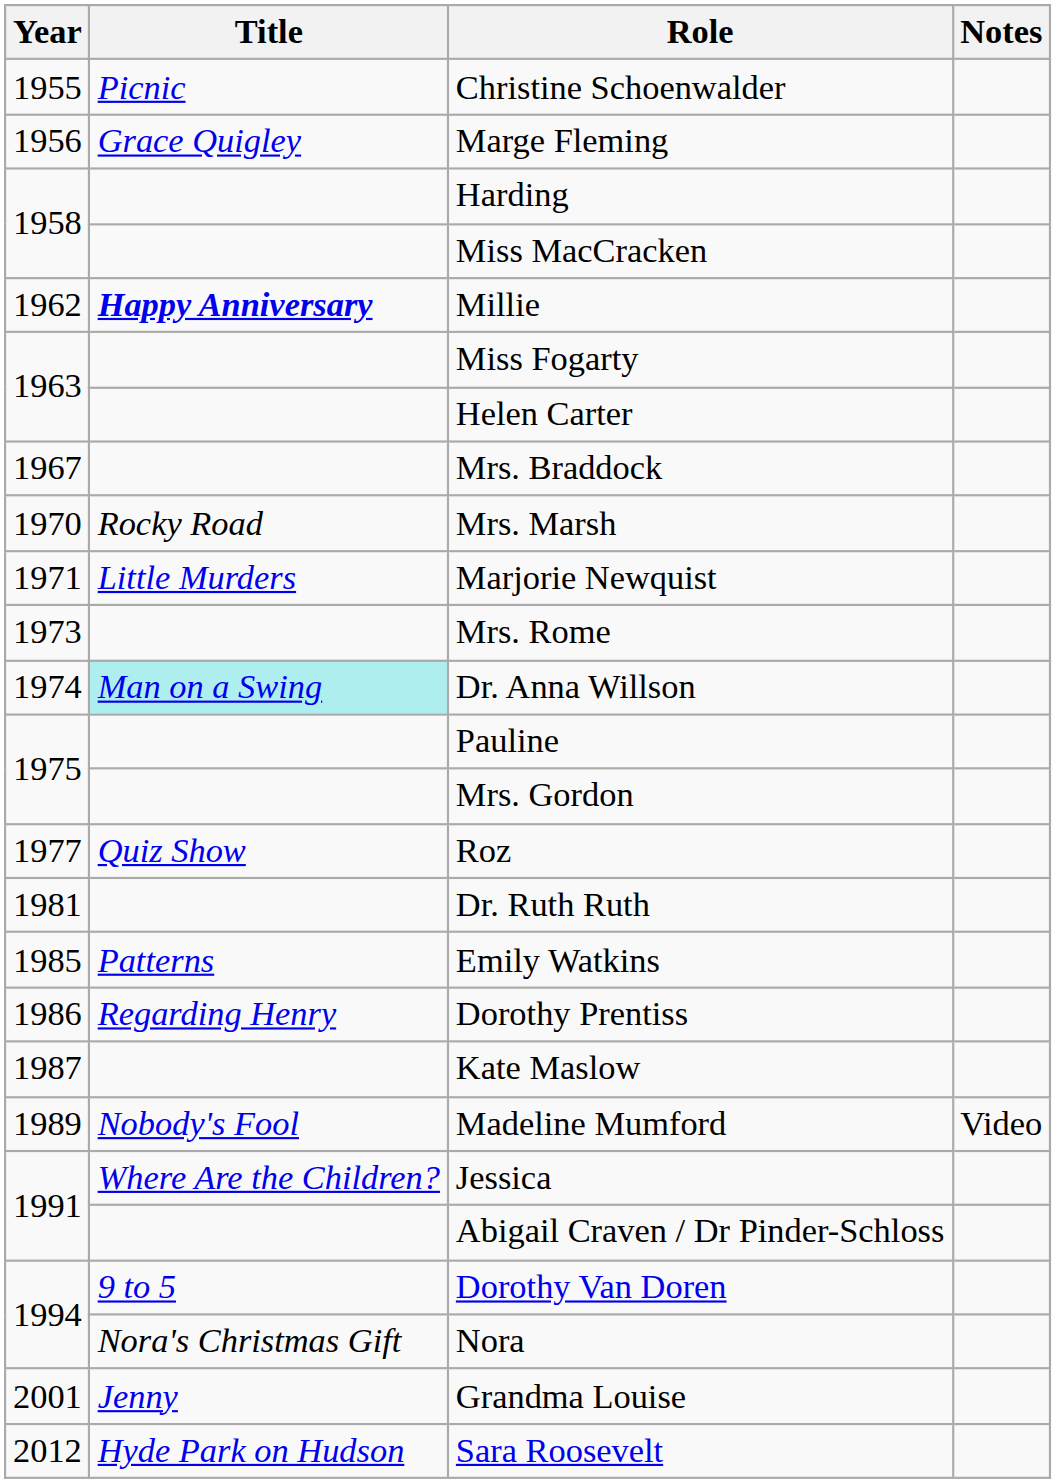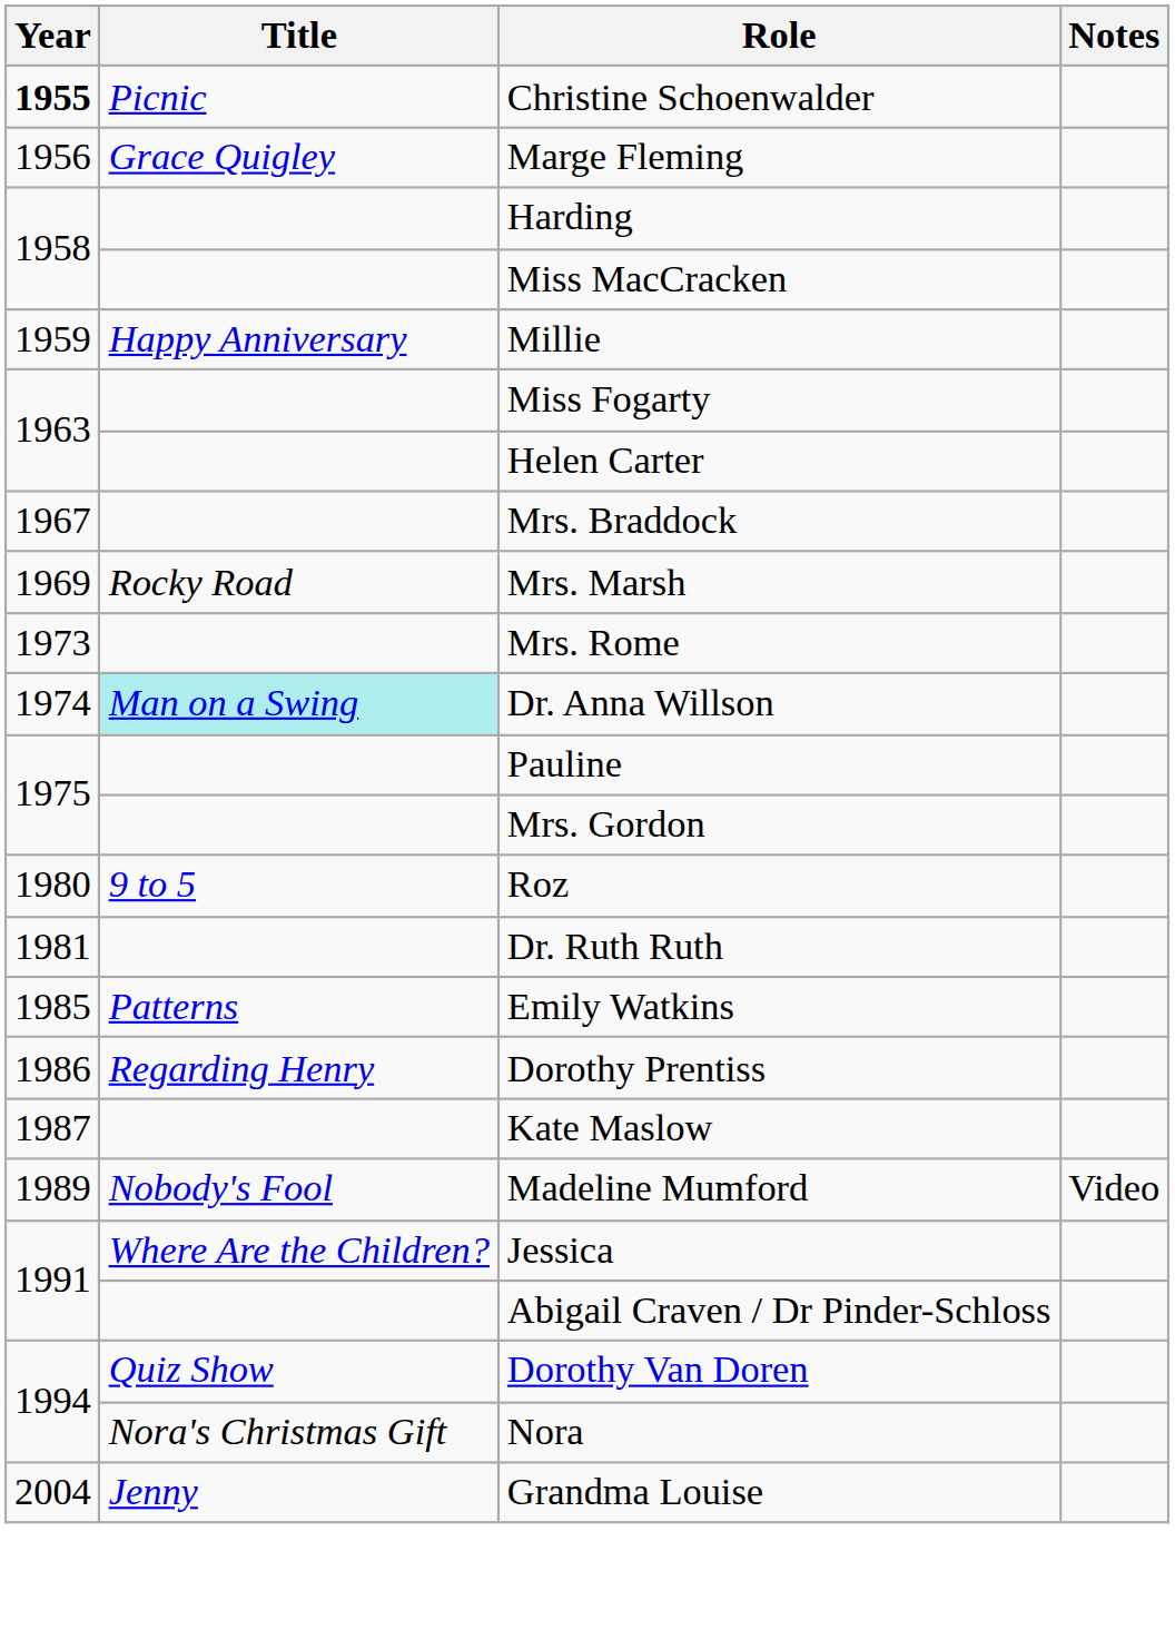 <table class="wikitable sortable">
 <tr>
 <th>Year</th>
 <th>Title</th>
 <th>Role</th>
 <th class="unsortable">Notes</th>
 </tr>
 <tr>
-<td>1955</td>
+<td><strong>1955</strong></td>
 <td><em><a href='#'>Picnic</a></em></td>
 <td>Christine Schoenwalder</td>
 <td></td>
 </tr>
 <tr>
 <td>1956</td>
 <td><em><a href='#'>Grace Quigley</a></em></td>
 <td>Marge Fleming</td>
 <td></td>
 </tr>
 <tr>
 <td rowspan="2">1958</td>
 <td><em></em></td>
 <td>Harding</td>
 <td></td>
 </tr>
 <tr>
 <td><em></em></td>
 <td>Miss MacCracken</td>
 <td></td>
 </tr>
 <tr>
-<td>1962</td>
-<td><strong><em><a href='#'>Happy Anniversary</a></em></strong></td>
+<td>1959</td>
+<td><em><a href='#'>Happy Anniversary</a></em></td>
 <td>Millie</td>
 <td></td>
 </tr>
 <tr>
 <td rowspan="2">1963</td>
 <td><em></em></td>
 <td>Miss Fogarty</td>
 <td></td>
 </tr>
 <tr>
 <td><em></em></td>
 <td>Helen Carter</td>
 <td></td>
 </tr>
 <tr>
 <td>1967</td>
 <td><em></em></td>
 <td>Mrs. Braddock</td>
 <td></td>
 </tr>
 <tr>
-<td>1970</td>
+<td>1969</td>
 <td><em>Rocky Road</em></td>
 <td>Mrs. Marsh</td>
-<td></td>
-</tr>
-<tr>
-<td>1971</td>
-<td><em><a href='#'>Little Murders</a></em></td>
-<td>Marjorie Newquist</td>
 <td></td>
 </tr>
 <tr>
 <td>1973</td>
 <td><em></em></td>
 <td>Mrs. Rome</td>
 <td></td>
 </tr>
 <tr>
 <td>1974</td>
 <td style="background: paleturquoise;"><em><a href='#'>Man on a Swing</a></em></td>
 <td>Dr. Anna Willson</td>
 <td></td>
 </tr>
 <tr>
 <td rowspan="2">1975</td>
 <td><em></em></td>
 <td>Pauline</td>
 <td></td>
 </tr>
 <tr>
 <td><em></em></td>
 <td>Mrs. Gordon</td>
 <td></td>
 </tr>
 <tr>
-<td>1977</td>
-<td><em><a href='#'>Quiz Show</a></em></td>
+<td>1980</td>
+<td><em><a href='#'>9 to 5</a></em></td>
 <td>Roz</td>
 <td></td>
 </tr>
 <tr>
 <td>1981</td>
 <td><em></em></td>
 <td>Dr. Ruth Ruth</td>
 <td></td>
 </tr>
 <tr>
 <td>1985</td>
 <td><em><a href='#'>Patterns</a></em></td>
 <td>Emily Watkins</td>
 <td></td>
 </tr>
 <tr>
 <td>1986</td>
 <td><em><a href='#'>Regarding Henry</a></em></td>
 <td>Dorothy Prentiss</td>
 <td></td>
 </tr>
 <tr>
 <td>1987</td>
 <td><em></em></td>
 <td>Kate Maslow</td>
 <td></td>
 </tr>
 <tr>
 <td>1989</td>
 <td><em><a href='#'>Nobody's Fool</a></em></td>
 <td>Madeline Mumford</td>
 <td>Video</td>
 </tr>
 <tr>
 <td rowspan="2">1991</td>
 <td><em><a href='#'>Where Are the Children?</a></em></td>
 <td>Jessica</td>
 <td></td>
 </tr>
 <tr>
 <td><em></em></td>
 <td>Abigail Craven / Dr Pinder-Schloss</td>
 <td></td>
 </tr>
 <tr>
 <td rowspan="2">1994</td>
-<td><em><a href='#'>9 to 5</a></em></td>
+<td><em><a href='#'>Quiz Show</a></em></td>
 <td><a href='#'>Dorothy Van Doren</a></td>
 <td></td>
 </tr>
 <tr>
 <td><em>Nora's Christmas Gift</em></td>
 <td>Nora</td>
 <td></td>
 </tr>
 <tr>
-<td>2001</td>
+<td>2004</td>
 <td><em><a href='#'>Jenny</a></em></td>
 <td>Grandma Louise</td>
 <td></td>
 </tr>
-<tr>
-<td>2012</td>
-<td><em><a href='#'>Hyde Park on Hudson</a></em></td>
-<td><a href='#'>Sara Roosevelt</a></td>
-<td></td>
-</tr>
 </table>
